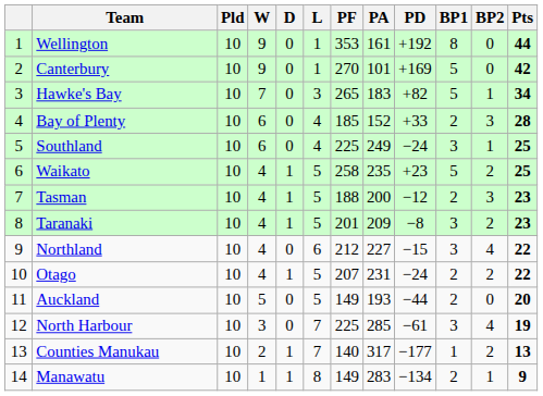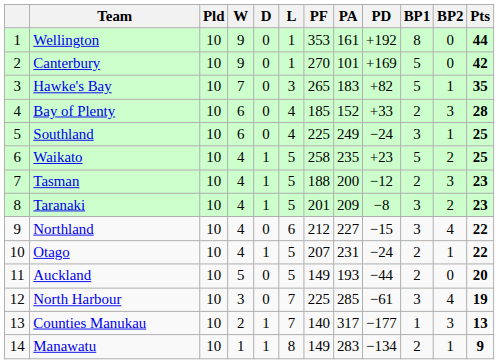 <table class="wikitable" style="text-align:center">
 <tr>
 <th width=20 abbr="Position"></th>
 <th width=175>Team</th>
 <th width=20 abbr="Played">Pld</th>
 <th width=20 abbr="Won">W</th>
 <th width=20 abbr="Drawn">D</th>
 <th width=20 abbr="Lost">L</th>
 <th width=20 abbr="Points for">PF</th>
 <th width=20 abbr="Points against">PA</th>
 <th width=25 abbr="Points difference">PD</th>
 <th width=20 abbr="Bonus Points 1">BP1</th>
 <th width=20 abbr="Bonus Points 2">BP2</th>
 <th width=20 abbr="Points">Pts</th>
 </tr>
 <tr style="background:#ccffcc">
 <td>1</td>
 <td style="text-align:left"><a href='#'>Wellington</a></td>
 <td>10</td>
 <td>9</td>
 <td>0</td>
 <td>1</td>
 <td>353</td>
 <td>161</td>
 <td>+192</td>
 <td>8</td>
 <td>0</td>
 <td><strong>44</strong></td>
 </tr>
 <tr style="background:#ccffcc">
 <td>2</td>
 <td style="text-align:left"><a href='#'>Canterbury</a></td>
 <td>10</td>
 <td>9</td>
 <td>0</td>
 <td>1</td>
 <td>270</td>
 <td>101</td>
 <td>+169</td>
 <td>5</td>
 <td>0</td>
 <td><strong>42</strong></td>
 </tr>
 <tr style="background:#ccffcc">
 <td>3</td>
 <td style="text-align:left"><a href='#'>Hawke's Bay</a></td>
 <td>10</td>
 <td>7</td>
 <td>0</td>
 <td>3</td>
 <td>265</td>
 <td>183</td>
 <td>+82</td>
 <td>5</td>
 <td>1</td>
-<td><strong>34</strong></td>
+<td><strong>35</strong></td>
 </tr>
 <tr style="background:#ccffcc">
 <td>4</td>
 <td style="text-align:left"><a href='#'>Bay of Plenty</a></td>
 <td>10</td>
 <td>6</td>
 <td>0</td>
 <td>4</td>
 <td>185</td>
 <td>152</td>
 <td>+33</td>
 <td>2</td>
 <td>3</td>
 <td><strong>28</strong></td>
 </tr>
 <tr style="background:#ccffcc">
 <td>5</td>
 <td style="text-align:left"><a href='#'>Southland</a></td>
 <td>10</td>
 <td>6</td>
 <td>0</td>
 <td>4</td>
 <td>225</td>
 <td>249</td>
 <td>−24</td>
 <td>3</td>
 <td>1</td>
 <td><strong>25</strong></td>
 </tr>
 <tr style="background:#ccffcc">
 <td>6</td>
 <td style="text-align:left"><a href='#'>Waikato</a></td>
 <td>10</td>
 <td>4</td>
 <td>1</td>
 <td>5</td>
 <td>258</td>
 <td>235</td>
 <td>+23</td>
 <td>5</td>
 <td>2</td>
 <td><strong>25</strong></td>
 </tr>
 <tr style="background:#ccffcc">
 <td>7</td>
 <td style="text-align:left"><a href='#'>Tasman</a></td>
 <td>10</td>
 <td>4</td>
 <td>1</td>
 <td>5</td>
 <td>188</td>
 <td>200</td>
 <td>−12</td>
 <td>2</td>
 <td>3</td>
 <td><strong>23</strong></td>
 </tr>
 <tr style="background:#ccffcc">
 <td>8</td>
 <td style="text-align:left"><a href='#'>Taranaki</a></td>
 <td>10</td>
 <td>4</td>
 <td>1</td>
 <td>5</td>
 <td>201</td>
 <td>209</td>
 <td>−8</td>
 <td>3</td>
 <td>2</td>
 <td><strong>23</strong></td>
 </tr>
 <tr>
 <td>9</td>
 <td style="text-align:left"><a href='#'>Northland</a></td>
 <td>10</td>
 <td>4</td>
 <td>0</td>
 <td>6</td>
 <td>212</td>
 <td>227</td>
 <td>−15</td>
 <td>3</td>
 <td>4</td>
 <td><strong>22</strong></td>
 </tr>
 <tr>
 <td>10</td>
 <td style="text-align:left"><a href='#'>Otago</a></td>
 <td>10</td>
 <td>4</td>
 <td>1</td>
 <td>5</td>
 <td>207</td>
 <td>231</td>
 <td>−24</td>
 <td>2</td>
-<td>2</td>
+<td>1</td>
 <td><strong>22</strong></td>
 </tr>
 <tr>
 <td>11</td>
 <td style="text-align:left"><a href='#'>Auckland</a></td>
 <td>10</td>
 <td>5</td>
 <td>0</td>
 <td>5</td>
 <td>149</td>
 <td>193</td>
 <td>−44</td>
 <td>2</td>
 <td>0</td>
 <td><strong>20</strong></td>
 </tr>
 <tr>
 <td>12</td>
 <td style="text-align:left"><a href='#'>North Harbour</a></td>
 <td>10</td>
 <td>3</td>
 <td>0</td>
 <td>7</td>
 <td>225</td>
 <td>285</td>
 <td>−61</td>
 <td>3</td>
 <td>4</td>
 <td><strong>19</strong></td>
 </tr>
 <tr>
 <td>13</td>
 <td style="text-align:left"><a href='#'>Counties Manukau</a></td>
 <td>10</td>
 <td>2</td>
 <td>1</td>
 <td>7</td>
 <td>140</td>
 <td>317</td>
 <td>−177</td>
 <td>1</td>
-<td>2</td>
+<td>3</td>
 <td><strong>13</strong></td>
 </tr>
 <tr>
 <td>14</td>
 <td style="text-align:left"><a href='#'>Manawatu</a></td>
 <td>10</td>
 <td>1</td>
 <td>1</td>
 <td>8</td>
 <td>149</td>
 <td>283</td>
 <td>−134</td>
 <td>2</td>
 <td>1</td>
 <td><strong>9</strong></td>
 </tr>
 </table>
